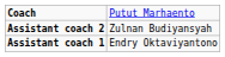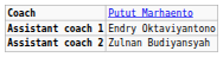 <table class="wikitable">
 <tr>
 <td><strong>Coach</strong></td>
 <td> <a href='#'>Putut Marhaento</a></td>
 </tr>
 <tr>
+<td><strong>Assistant coach 1</strong></td>
+<td> Endry Oktaviyantono</td>
+</tr>
+<tr>
 <td><strong>Assistant coach 2</strong></td>
 <td> Zulnan Budiyansyah</td>
 </tr>
-<tr>
-<td><strong>Assistant coach 1</strong></td>
-<td> Endry Oktaviyantono</td>
-</tr>
 </table>
